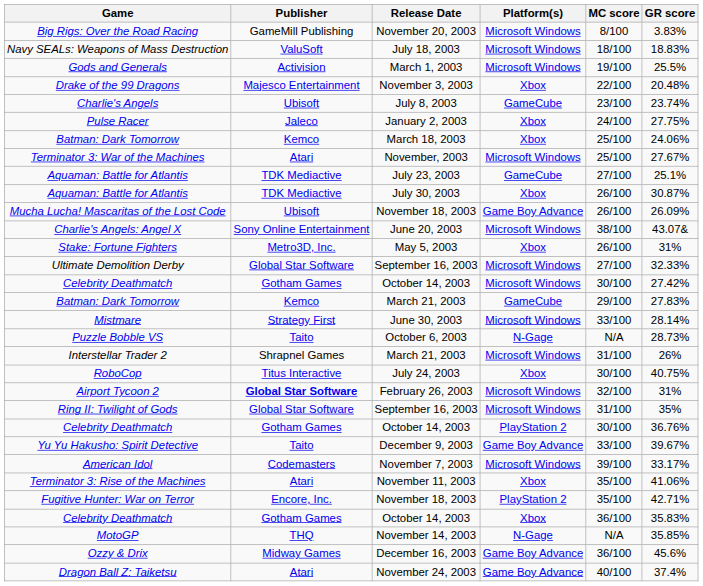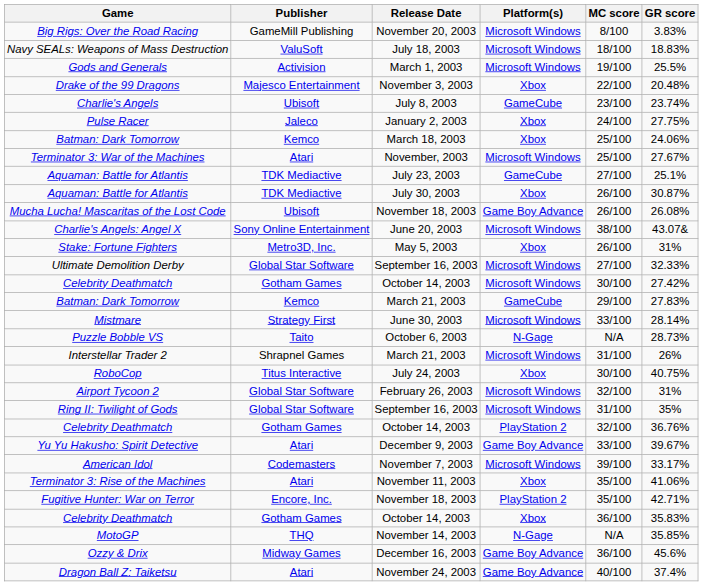 <table class="wikitable sortable" style="text-align:center;">
 <tr>
 <th scope="col">Game</th>
 <th scope="col">Publisher</th>
 <th scope="col">Release Date</th>
 <th scope="col">Platform(s)</th>
 <th scope="col">MC score</th>
 <th scope="col">GR score</th>
 </tr>
 <tr>
 <td><em><a href='#'>Big Rigs: Over the Road Racing</a></em></td>
 <td>GameMill Publishing</td>
 <td>November 20, 2003</td>
 <td><a href='#'>Microsoft Windows</a></td>
 <td>8/100</td>
 <td>3.83%</td>
 </tr>
 <tr>
 <td><em>Navy SEALs: Weapons of Mass Destruction</em></td>
 <td><a href='#'>ValuSoft</a></td>
 <td>July 18, 2003</td>
 <td><a href='#'>Microsoft Windows</a></td>
 <td>18/100</td>
 <td>18.83%</td>
 </tr>
 <tr>
 <td><em><a href='#'>Gods and Generals</a></em></td>
 <td><a href='#'>Activision</a></td>
 <td>March 1, 2003</td>
 <td><a href='#'>Microsoft Windows</a></td>
 <td>19/100</td>
 <td>25.5%</td>
 </tr>
 <tr>
 <td><em><a href='#'>Drake of the 99 Dragons</a></em></td>
 <td><a href='#'>Majesco Entertainment</a></td>
 <td>November 3, 2003</td>
 <td><a href='#'>Xbox</a></td>
 <td>22/100</td>
 <td>20.48%</td>
 </tr>
 <tr>
 <td><em><a href='#'>Charlie's Angels</a></em></td>
 <td><a href='#'>Ubisoft</a></td>
 <td>July 8, 2003</td>
 <td><a href='#'>GameCube</a></td>
 <td>23/100</td>
 <td>23.74%</td>
 </tr>
 <tr>
 <td><em><a href='#'>Pulse Racer</a></em></td>
 <td><a href='#'>Jaleco</a></td>
 <td>January 2, 2003</td>
 <td><a href='#'>Xbox</a></td>
 <td>24/100</td>
 <td>27.75%</td>
 </tr>
 <tr>
 <td><em><a href='#'>Batman: Dark Tomorrow</a></em></td>
 <td><a href='#'>Kemco</a></td>
 <td>March 18, 2003</td>
 <td><a href='#'>Xbox</a></td>
 <td>25/100</td>
 <td>24.06%</td>
 </tr>
 <tr>
 <td><em><a href='#'>Terminator 3: War of the Machines</a></em></td>
 <td><a href='#'>Atari</a></td>
 <td>November, 2003</td>
 <td><a href='#'>Microsoft Windows</a></td>
 <td>25/100</td>
 <td>27.67%</td>
 </tr>
 <tr>
 <td><em><a href='#'>Aquaman: Battle for Atlantis</a></em></td>
 <td><a href='#'>TDK Mediactive</a></td>
 <td>July 23, 2003</td>
 <td><a href='#'>GameCube</a></td>
 <td>27/100</td>
 <td>25.1%</td>
 </tr>
 <tr>
 <td><em><a href='#'>Aquaman: Battle for Atlantis</a></em></td>
 <td><a href='#'>TDK Mediactive</a></td>
 <td>July 30, 2003</td>
 <td><a href='#'>Xbox</a></td>
 <td>26/100</td>
 <td>30.87%</td>
 </tr>
 <tr>
 <td><em><a href='#'>Mucha Lucha! Mascaritas of the Lost Code</a></em></td>
 <td><a href='#'>Ubisoft</a></td>
 <td>November 18, 2003</td>
 <td><a href='#'>Game Boy Advance</a></td>
 <td>26/100</td>
-<td>26.09%</td>
+<td>26.08%</td>
 </tr>
 <tr>
 <td><em><a href='#'>Charlie's Angels: Angel X</a></em></td>
 <td><a href='#'>Sony Online Entertainment</a></td>
 <td>June 20, 2003</td>
 <td><a href='#'>Microsoft Windows</a></td>
 <td>38/100</td>
 <td>43.07&</td>
 </tr>
 <tr>
 <td><em><a href='#'>Stake: Fortune Fighters</a></em></td>
 <td><a href='#'>Metro3D, Inc.</a></td>
 <td>May 5, 2003</td>
 <td><a href='#'>Xbox</a></td>
 <td>26/100</td>
 <td>31%</td>
 </tr>
 <tr>
 <td><em>Ultimate Demolition Derby</em></td>
 <td><a href='#'>Global Star Software</a></td>
 <td>September 16, 2003</td>
 <td><a href='#'>Microsoft Windows</a></td>
 <td>27/100</td>
 <td>32.33%</td>
 </tr>
 <tr>
 <td><em><a href='#'>Celebrity Deathmatch</a></em></td>
 <td><a href='#'>Gotham Games</a></td>
 <td>October 14, 2003</td>
 <td><a href='#'>Microsoft Windows</a></td>
 <td>30/100</td>
 <td>27.42%</td>
 </tr>
 <tr>
 <td><em><a href='#'>Batman: Dark Tomorrow</a></em></td>
 <td><a href='#'>Kemco</a></td>
 <td>March 21, 2003</td>
 <td><a href='#'>GameCube</a></td>
 <td>29/100</td>
 <td>27.83%</td>
 </tr>
 <tr>
 <td><em><a href='#'>Mistmare</a></em></td>
 <td><a href='#'>Strategy First</a></td>
 <td>June 30, 2003</td>
 <td><a href='#'>Microsoft Windows</a></td>
 <td>33/100</td>
 <td>28.14%</td>
 </tr>
 <tr>
 <td><em><a href='#'>Puzzle Bobble VS</a></em></td>
 <td><a href='#'>Taito</a></td>
 <td>October 6, 2003</td>
 <td><a href='#'>N-Gage</a></td>
 <td>N/A</td>
 <td>28.73%</td>
 </tr>
 <tr>
 <td><em>Interstellar Trader 2</em></td>
 <td>Shrapnel Games</td>
 <td>March 21, 2003</td>
 <td><a href='#'>Microsoft Windows</a></td>
 <td>31/100</td>
 <td>26%</td>
 </tr>
 <tr>
 <td><em><a href='#'>RoboCop</a></em></td>
 <td><a href='#'>Titus Interactive</a></td>
 <td>July 24, 2003</td>
 <td><a href='#'>Xbox</a></td>
 <td>30/100</td>
 <td>40.75%</td>
 </tr>
 <tr>
 <td><em><a href='#'>Airport Tycoon 2</a></em></td>
-<td><strong><a href='#'>Global Star Software</a></strong></td>
+<td><a href='#'>Global Star Software</a></td>
 <td>February 26, 2003</td>
 <td><a href='#'>Microsoft Windows</a></td>
 <td>32/100</td>
 <td>31%</td>
 </tr>
 <tr>
 <td><em><a href='#'>Ring II: Twilight of Gods</a></em></td>
 <td><a href='#'>Global Star Software</a></td>
 <td>September 16, 2003</td>
 <td><a href='#'>Microsoft Windows</a></td>
 <td>31/100</td>
 <td>35%</td>
 </tr>
 <tr>
 <td><em><a href='#'>Celebrity Deathmatch</a></em></td>
 <td><a href='#'>Gotham Games</a></td>
 <td>October 14, 2003</td>
 <td><a href='#'>PlayStation 2</a></td>
-<td>30/100</td>
+<td>32/100</td>
 <td>36.76%</td>
 </tr>
 <tr>
 <td><em><a href='#'>Yu Yu Hakusho: Spirit Detective</a></em></td>
-<td><a href='#'>Taito</a></td>
+<td><a href='#'>Atari</a></td>
 <td>December 9, 2003</td>
 <td><a href='#'>Game Boy Advance</a></td>
 <td>33/100</td>
 <td>39.67%</td>
 </tr>
 <tr>
 <td><em><a href='#'>American Idol</a></em></td>
 <td><a href='#'>Codemasters</a></td>
 <td>November 7, 2003</td>
 <td><a href='#'>Microsoft Windows</a></td>
 <td>39/100</td>
 <td>33.17%</td>
 </tr>
 <tr>
 <td><em><a href='#'>Terminator 3: Rise of the Machines</a></em></td>
 <td><a href='#'>Atari</a></td>
 <td>November 11, 2003</td>
 <td><a href='#'>Xbox</a></td>
 <td>35/100</td>
 <td>41.06%</td>
 </tr>
 <tr>
 <td><em><a href='#'>Fugitive Hunter: War on Terror</a></em></td>
 <td><a href='#'>Encore, Inc.</a></td>
 <td>November 18, 2003</td>
 <td><a href='#'>PlayStation 2</a></td>
 <td>35/100</td>
 <td>42.71%</td>
 </tr>
 <tr>
 <td><em><a href='#'>Celebrity Deathmatch</a></em></td>
 <td><a href='#'>Gotham Games</a></td>
 <td>October 14, 2003</td>
 <td><a href='#'>Xbox</a></td>
 <td>36/100</td>
 <td>35.83%</td>
 </tr>
 <tr>
 <td><em><a href='#'>MotoGP</a></em></td>
 <td><a href='#'>THQ</a></td>
 <td>November 14, 2003</td>
 <td><a href='#'>N-Gage</a></td>
 <td>N/A</td>
 <td>35.85%</td>
 </tr>
 <tr>
 <td><em><a href='#'>Ozzy & Drix</a></em></td>
 <td><a href='#'>Midway Games</a></td>
 <td>December 16, 2003</td>
 <td><a href='#'>Game Boy Advance</a></td>
 <td>36/100</td>
 <td>45.6%</td>
 </tr>
 <tr>
 <td><em><a href='#'>Dragon Ball Z: Taiketsu</a></em></td>
 <td><a href='#'>Atari</a></td>
 <td>November 24, 2003</td>
 <td><a href='#'>Game Boy Advance</a></td>
 <td>40/100</td>
 <td>37.4%</td>
 </tr>
 </table>
